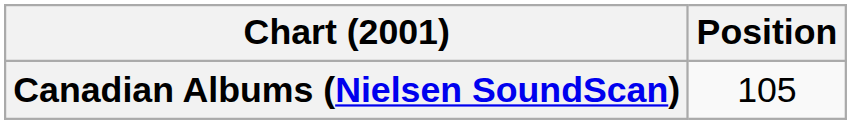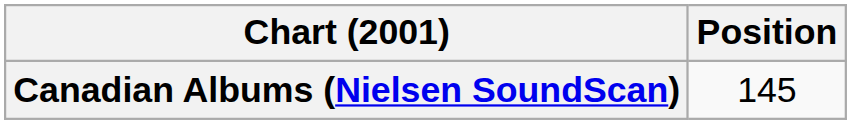 <table class="wikitable plainrowheaders" style="text-align:center;">
 <tr>
 <th>Chart (2001)</th>
 <th>Position</th>
 </tr>
 <tr>
 <th scope="row">Canadian Albums (<a href='#'>Nielsen SoundScan</a>)</th>
-<td>105</td>
+<td>145</td>
 </tr>
 </table>
